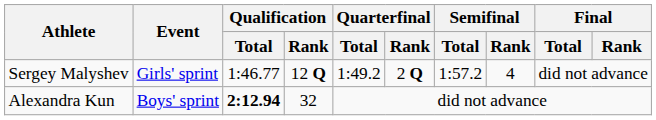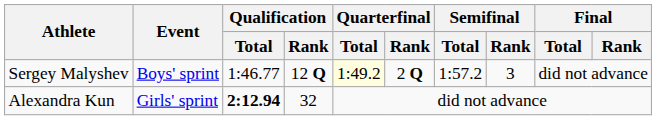 <table class="wikitable">
 <tr>
 <th rowspan="2">Athlete</th>
 <th rowspan="2">Event</th>
 <th colspan="2">Qualification</th>
 <th colspan="2">Quarterfinal</th>
 <th colspan="2">Semifinal</th>
 <th colspan="2">Final</th>
 </tr>
 <tr>
 <th>Total</th>
 <th>Rank</th>
 <th>Total</th>
 <th>Rank</th>
 <th>Total</th>
 <th>Rank</th>
 <th>Total</th>
 <th>Rank</th>
 </tr>
 <tr>
 <td>Sergey Malyshev</td>
-<td><a href='#'>Girls' sprint</a></td>
+<td><a href='#'>Boys' sprint</a></td>
 <td align="center">1:46.77</td>
 <td align="center">12 <strong>Q</strong></td>
-<td align="center">1:49.2</td>
+<td align="center" style="background: lightyellow;">1:49.2</td>
 <td align="center">2 <strong>Q</strong></td>
 <td align="center">1:57.2</td>
-<td align="center">4</td>
+<td align="center">3</td>
 <td align="center" colspan=2>did not advance</td>
 </tr>
 <tr>
 <td>Alexandra Kun</td>
-<td><a href='#'>Boys' sprint</a></td>
+<td><a href='#'>Girls' sprint</a></td>
 <td align="center"><strong>2:12.94</strong></td>
 <td align="center">32</td>
 <td align="center" colspan=6>did not advance</td>
 </tr>
 </table>
